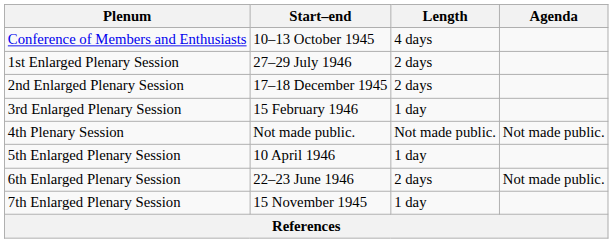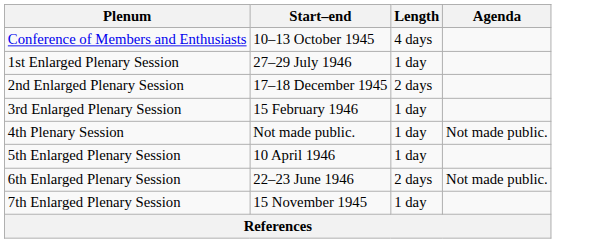 <table class="wikitable sortable">
 <tr>
 <th scope="col">Plenum</th>
 <th scope="col">Start–end</th>
 <th scope="col">Length</th>
 <th scope="col">Agenda</th>
 </tr>
 <tr>
 <td><a href='#'>Conference of Members and Enthusiasts</a></td>
 <td>10–13 October 1945</td>
 <td>4 days</td>
 <td></td>
 </tr>
 <tr>
 <td>1st Enlarged Plenary Session</td>
 <td>27–29 July 1946</td>
-<td>2 days</td>
+<td>1 day</td>
 <td></td>
 </tr>
 <tr>
 <td>2nd Enlarged Plenary Session</td>
 <td>17–18 December 1945</td>
 <td>2 days</td>
 <td></td>
 </tr>
 <tr>
 <td>3rd Enlarged Plenary Session</td>
 <td>15 February 1946</td>
 <td>1 day</td>
 <td></td>
 </tr>
 <tr>
 <td>4th Plenary Session</td>
 <td>Not made public.</td>
-<td>Not made public.</td>
+<td>1 day</td>
 <td>Not made public.</td>
 </tr>
 <tr>
 <td>5th Enlarged Plenary Session</td>
 <td>10 April 1946</td>
 <td>1 day</td>
 <td></td>
 </tr>
 <tr>
 <td>6th Enlarged Plenary Session</td>
 <td>22–23 June 1946</td>
 <td>2 days</td>
 <td>Not made public.</td>
 </tr>
 <tr>
 <td>7th Enlarged Plenary Session</td>
 <td>15 November 1945</td>
 <td>1 day</td>
 <td></td>
 </tr>
 <tr>
 <th colspan="4" unsortable><strong>References</strong><br></th>
 </tr>
 </table>
